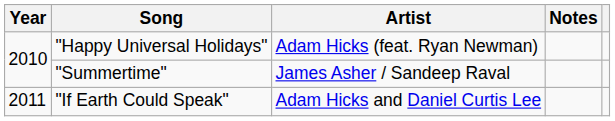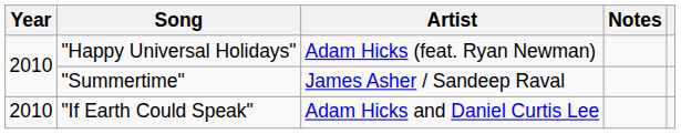 <table class="wikitable">
 <tr>
 <th>Year</th>
 <th>Song</th>
 <th>Artist</th>
 <th class="unsortable">Notes</th>
 <th class="unsortable"></th>
 </tr>
 <tr>
 <td rowspan="2">2010</td>
 <td>"Happy Universal Holidays"</td>
 <td><a href='#'>Adam Hicks</a> (feat. Ryan Newman)</td>
 <td></td>
 <td></td>
 </tr>
 <tr>
 <td>"Summertime"</td>
 <td><a href='#'>James Asher</a> / Sandeep Raval</td>
 <td></td>
 <td></td>
 </tr>
 <tr>
-<td>2011</td>
+<td>2010</td>
 <td>"If Earth Could Speak"</td>
 <td><a href='#'>Adam Hicks</a> and <a href='#'>Daniel Curtis Lee</a></td>
 <td></td>
 <td></td>
 </tr>
 </table>
